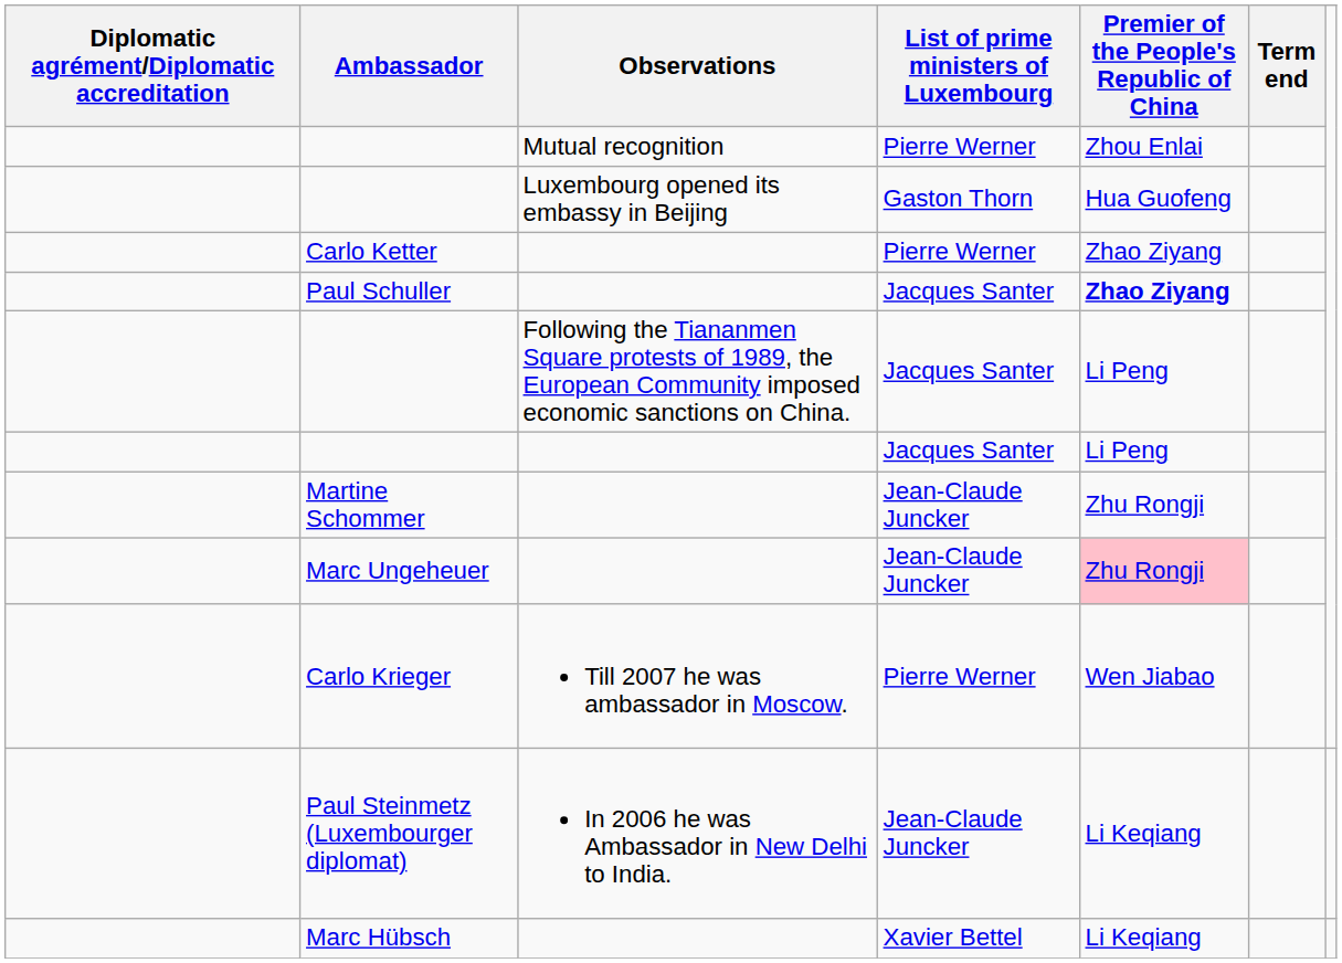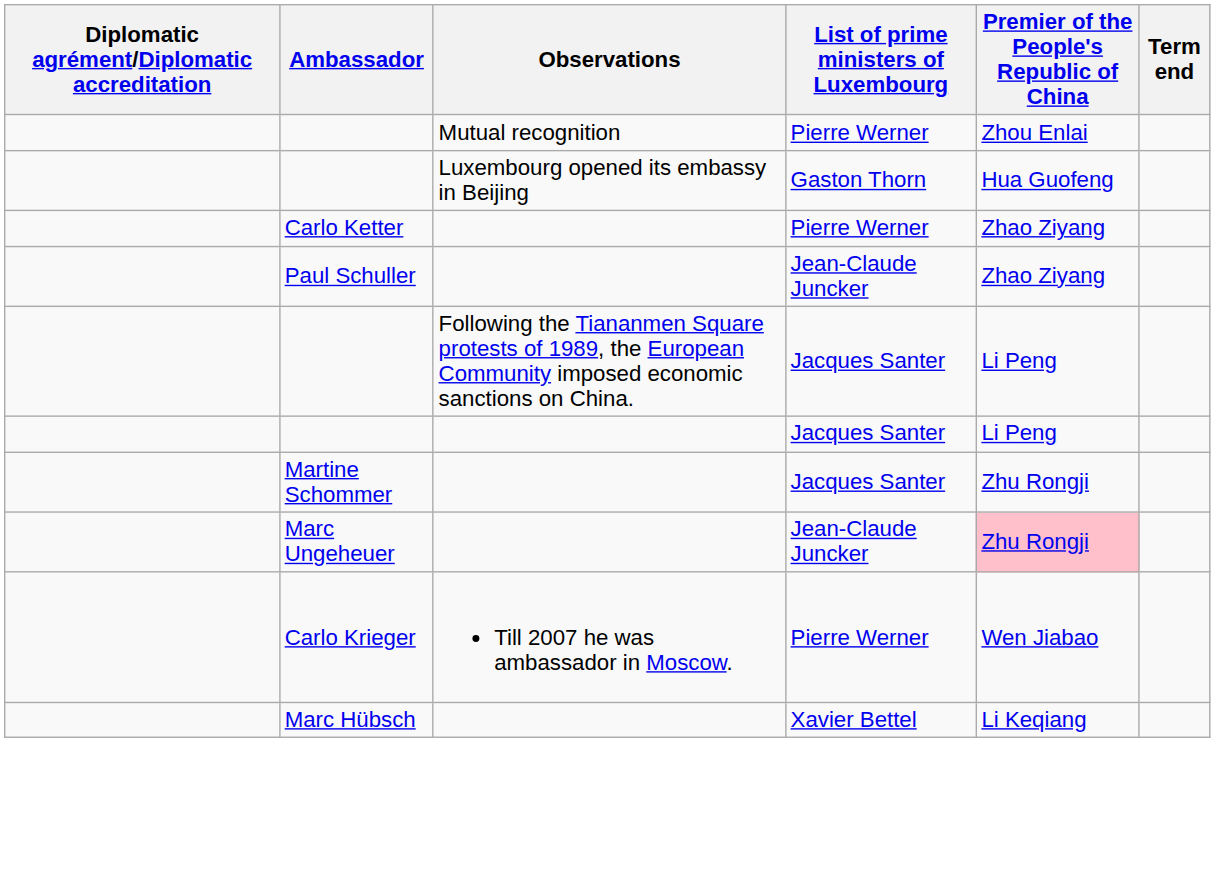 <table class="wikitable sortable">
 <tr>
 <th>Diplomatic <a href='#'>agrément</a>/<a href='#'>Diplomatic accreditation</a></th>
 <th><a href='#'>Ambassador</a></th>
 <th>Observations</th>
 <th><a href='#'>List of prime ministers of Luxembourg</a></th>
 <th><a href='#'>Premier of the People's Republic of China</a></th>
 <th>Term end</th>
 </tr>
 <tr>
 <td></td>
 <td></td>
 <td>Mutual recognition</td>
 <td><a href='#'>Pierre Werner</a></td>
 <td><a href='#'>Zhou Enlai</a></td>
 <td></td>
 </tr>
 <tr>
 <td></td>
 <td></td>
 <td>Luxembourg opened its embassy in Beijing</td>
 <td><a href='#'>Gaston Thorn</a></td>
 <td><a href='#'>Hua Guofeng</a></td>
 <td></td>
 </tr>
 <tr>
 <td></td>
 <td><a href='#'>Carlo Ketter</a></td>
 <td></td>
 <td><a href='#'>Pierre Werner</a></td>
 <td><a href='#'>Zhao Ziyang</a></td>
 <td></td>
 </tr>
 <tr>
 <td></td>
 <td><a href='#'>Paul Schuller</a></td>
 <td></td>
-<td><a href='#'>Jacques Santer</a></td>
-<td><strong><a href='#'>Zhao Ziyang</a></strong></td>
+<td><a href='#'>Jean-Claude Juncker</a></td>
+<td><a href='#'>Zhao Ziyang</a></td>
 <td></td>
 </tr>
 <tr>
 <td></td>
 <td></td>
 <td>Following the <a href='#'>Tiananmen Square protests of 1989</a>, the <a href='#'>European Community</a> imposed economic sanctions on China.</td>
 <td><a href='#'>Jacques Santer</a></td>
 <td><a href='#'>Li Peng</a></td>
 <td></td>
 </tr>
 <tr>
 <td></td>
 <td></td>
 <td></td>
 <td><a href='#'>Jacques Santer</a></td>
 <td><a href='#'>Li Peng</a></td>
 <td></td>
 </tr>
 <tr>
 <td></td>
 <td><a href='#'>Martine Schommer</a></td>
 <td></td>
-<td><a href='#'>Jean-Claude Juncker</a></td>
+<td><a href='#'>Jacques Santer</a></td>
 <td><a href='#'>Zhu Rongji</a></td>
 <td></td>
 </tr>
 <tr>
 <td></td>
 <td><a href='#'>Marc Ungeheuer</a></td>
 <td></td>
 <td><a href='#'>Jean-Claude Juncker</a></td>
 <td style="background: pink;"><a href='#'>Zhu Rongji</a></td>
 <td></td>
 </tr>
 <tr>
 <td></td>
 <td><a href='#'>Carlo Krieger</a></td>
 <td><br><ul><li>Till 2007 he was ambassador in <a href='#'>Moscow</a>.</li></ul></td>
 <td><a href='#'>Pierre Werner</a></td>
 <td><a href='#'>Wen Jiabao</a></td>
 <td></td>
 </tr>
 <tr>
 <td></td>
-<td><a href='#'>Paul Steinmetz (Luxembourger diplomat)</a></td>
-<td><br><ul><li>In 2006 he was Ambassador in <a href='#'>New Delhi</a> to India.</li></ul></td>
-<td><a href='#'>Jean-Claude Juncker</a></td>
-<td><a href='#'>Li Keqiang</a></td>
-<td></td>
-<td></td>
-</tr>
-<tr>
-<td></td>
 <td><a href='#'>Marc Hübsch</a></td>
 <td></td>
 <td><a href='#'>Xavier Bettel</a></td>
 <td><a href='#'>Li Keqiang</a></td>
 <td></td>
 </tr>
 </table>
